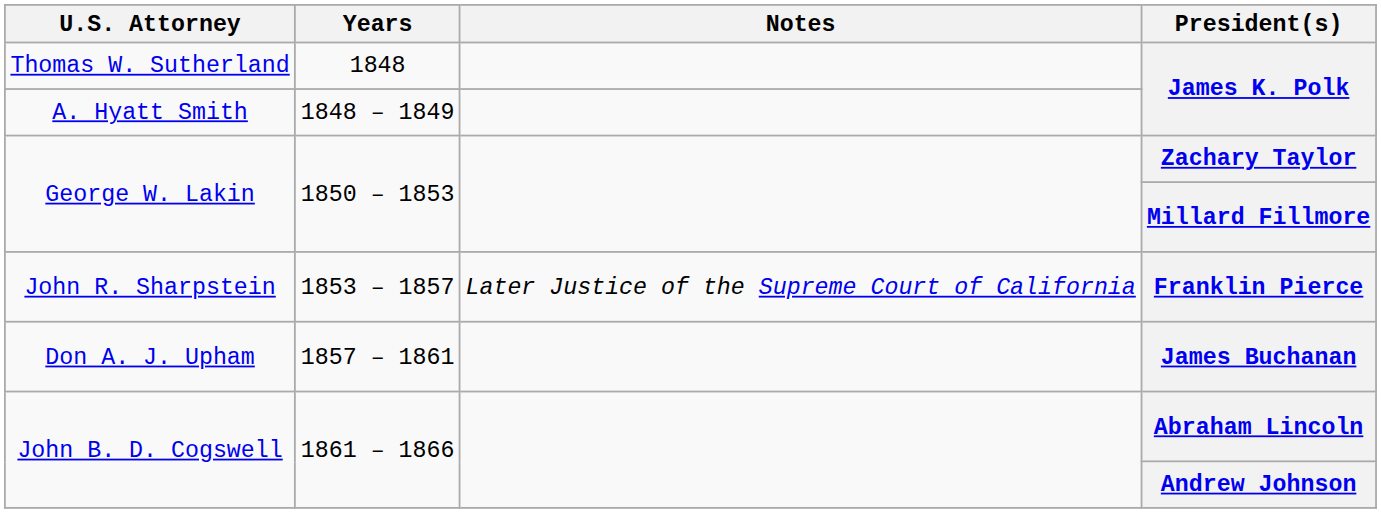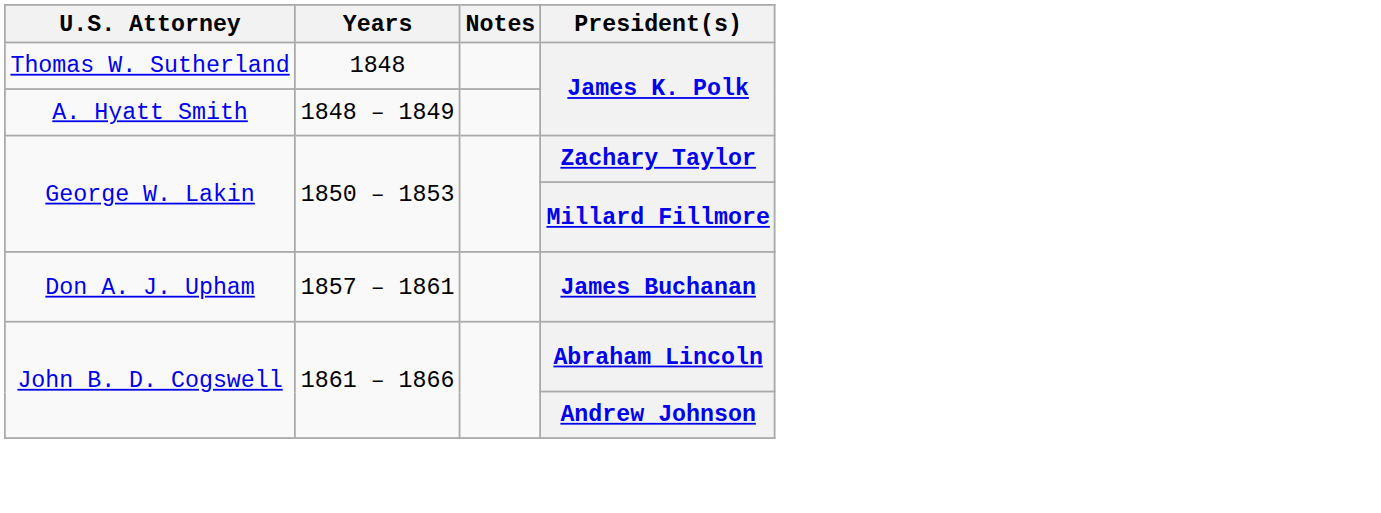 <table class=wikitable style="text-align:center">
 <tr>
 <th>U.S. Attorney</th>
 <th>Years</th>
 <th>Notes</th>
 <th>President(s)</th>
 </tr>
 <tr style="height:2em">
 <td><a href='#'>Thomas W. Sutherland</a></td>
 <td>1848</td>
 <td></td>
 <th rowspan="2"><a href='#'>James K. Polk</a></th>
 </tr>
 <tr style="height:2em">
 <td><a href='#'>A. Hyatt Smith</a></td>
 <td>1848 – 1849</td>
 <td></td>
 </tr>
 <tr style="height:2em">
 <td rowspan="2"><a href='#'>George W. Lakin</a></td>
 <td rowspan="2">1850 – 1853</td>
 <td rowspan="2"></td>
 <th><a href='#'>Zachary Taylor</a></th>
 </tr>
 <tr style="height:3em">
 <th><a href='#'>Millard Fillmore</a></th>
 </tr>
 <tr style="height:3em">
-<td><a href='#'>John R. Sharpstein</a></td>
-<td>1853 – 1857</td>
-<td><em>Later Justice of the <a href='#'>Supreme Court of California</a></em></td>
-<th><a href='#'>Franklin Pierce</a></th>
-</tr>
-<tr style="height:3em">
 <td><a href='#'>Don A. J. Upham</a></td>
 <td>1857 – 1861</td>
 <td></td>
 <th><a href='#'>James Buchanan</a></th>
 </tr>
 <tr style="height:3em">
 <td rowspan="2"><a href='#'>John B. D. Cogswell</a></td>
 <td rowspan="2">1861 – 1866</td>
 <td rowspan="2"></td>
 <th><a href='#'>Abraham Lincoln</a></th>
 </tr>
 <tr style="height:2em">
 <th><a href='#'>Andrew Johnson</a></th>
 </tr>
 </table>
